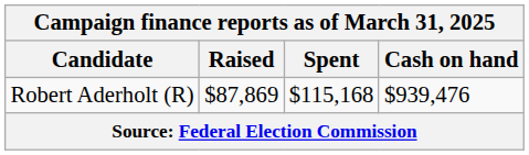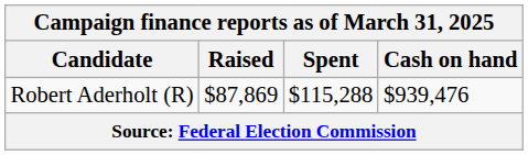 <table class="wikitable sortable">
 <tr>
 <th colspan=4>Campaign finance reports as of March 31, 2025</th>
 </tr>
 <tr style="text-align:center;">
 <th>Candidate</th>
 <th>Raised</th>
 <th>Spent</th>
 <th>Cash on hand</th>
 </tr>
 <tr>
 <td>Robert Aderholt (R)</td>
 <td>$87,869</td>
-<td>$115,168</td>
+<td>$115,288</td>
 <td>$939,476</td>
 </tr>
 <tr>
 <th colspan="4"><small>Source: <a href='#'>Federal Election Commission</a></small></th>
 </tr>
 </table>
